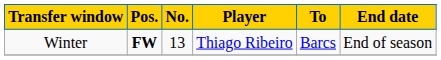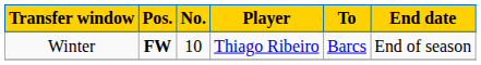 <table class="wikitable plainrowheaders sortable">
 <tr>
 <th style="background-color:#FFD100;color:black;border:1px solid #0072B9">Transfer window</th>
 <th style="background-color:#FFD100;color:black;border:1px solid #0072B9">Pos.</th>
 <th style="background-color:#FFD100;color:black;border:1px solid #0072B9">No.</th>
 <th style="background-color:#FFD100;color:black;border:1px solid #0072B9">Player</th>
 <th style="background-color:#FFD100;color:black;border:1px solid #0072B9">To</th>
 <th style="background-color:#FFD100;color:black;border:1px solid #0072B9">End date</th>
 </tr>
 <tr>
 <td style="text-align:center;">Winter</td>
 <td style=text-align:center;><strong>FW</strong></td>
-<td style=text-align:center;>13</td>
+<td style=text-align:center;>10</td>
 <td style=text-align:left;> <a href='#'>Thiago Ribeiro</a></td>
 <td style=text-align:left;><a href='#'>Barcs</a></td>
 <td style=text-align:center;>End of season</td>
 </tr>
 <tr>
 </tr>
 </table>
